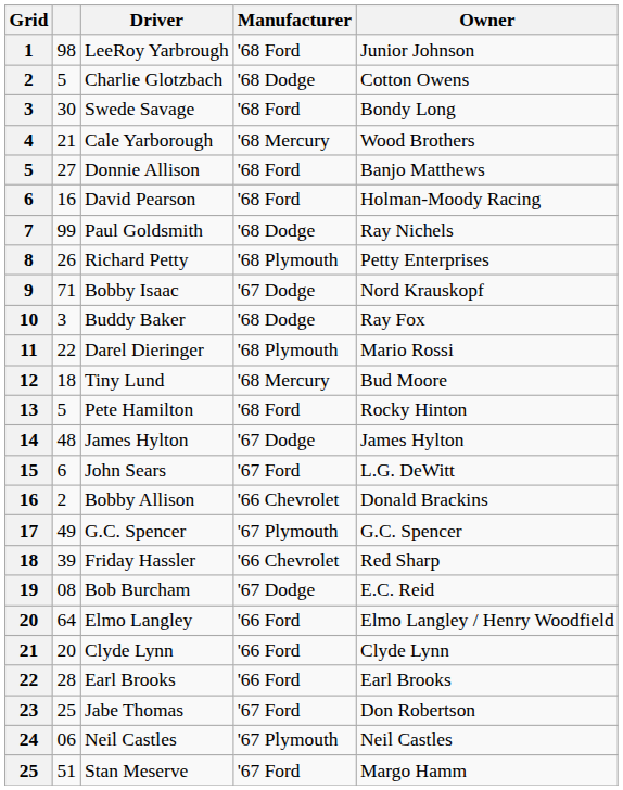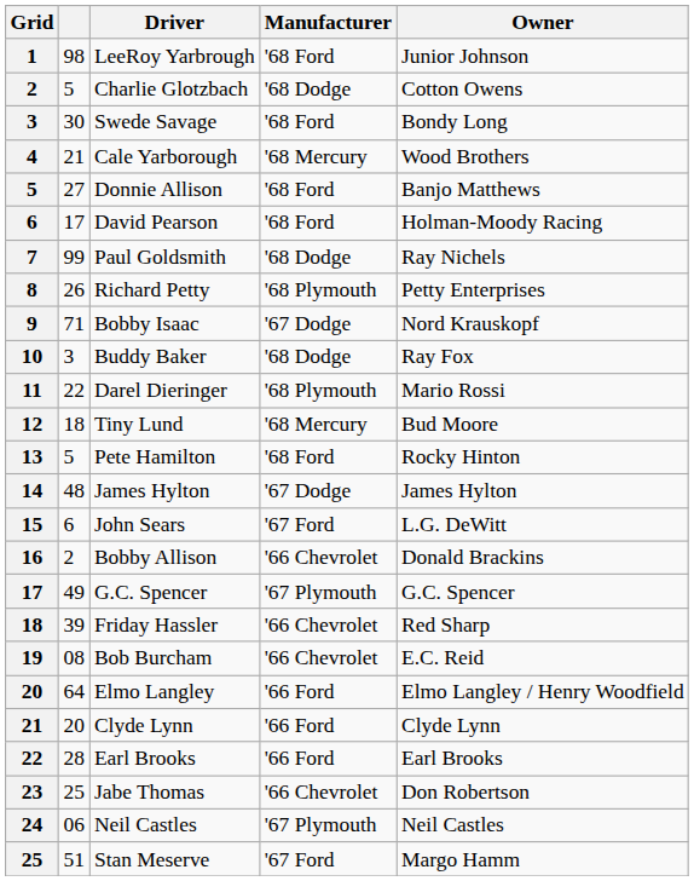 <table class="wikitable">
 <tr>
 <th>Grid</th>
 <th></th>
 <th>Driver</th>
 <th>Manufacturer</th>
 <th>Owner</th>
 </tr>
 <tr>
 <th>1</th>
 <td>98</td>
 <td>LeeRoy Yarbrough</td>
 <td>'68 Ford</td>
 <td>Junior Johnson</td>
 </tr>
 <tr>
 <th>2</th>
 <td>5</td>
 <td>Charlie Glotzbach</td>
 <td>'68 Dodge</td>
 <td>Cotton Owens</td>
 </tr>
 <tr>
 <th>3</th>
 <td>30</td>
 <td>Swede Savage</td>
 <td>'68 Ford</td>
 <td>Bondy Long</td>
 </tr>
 <tr>
 <th>4</th>
 <td>21</td>
 <td>Cale Yarborough</td>
 <td>'68 Mercury</td>
 <td>Wood Brothers</td>
 </tr>
 <tr>
 <th>5</th>
 <td>27</td>
 <td>Donnie Allison</td>
 <td>'68 Ford</td>
 <td>Banjo Matthews</td>
 </tr>
 <tr>
 <th>6</th>
-<td>16</td>
+<td>17</td>
 <td>David Pearson</td>
 <td>'68 Ford</td>
 <td>Holman-Moody Racing</td>
 </tr>
 <tr>
 <th>7</th>
 <td>99</td>
 <td>Paul Goldsmith</td>
 <td>'68 Dodge</td>
 <td>Ray Nichels</td>
 </tr>
 <tr>
 <th>8</th>
 <td>26</td>
 <td>Richard Petty</td>
 <td>'68 Plymouth</td>
 <td>Petty Enterprises</td>
 </tr>
 <tr>
 <th>9</th>
 <td>71</td>
 <td>Bobby Isaac</td>
 <td>'67 Dodge</td>
 <td>Nord Krauskopf</td>
 </tr>
 <tr>
 <th>10</th>
 <td>3</td>
 <td>Buddy Baker</td>
 <td>'68 Dodge</td>
 <td>Ray Fox</td>
 </tr>
 <tr>
 <th>11</th>
 <td>22</td>
 <td>Darel Dieringer</td>
 <td>'68 Plymouth</td>
 <td>Mario Rossi</td>
 </tr>
 <tr>
 <th>12</th>
 <td>18</td>
 <td>Tiny Lund</td>
 <td>'68 Mercury</td>
 <td>Bud Moore</td>
 </tr>
 <tr>
 <th>13</th>
 <td>5</td>
 <td>Pete Hamilton</td>
 <td>'68 Ford</td>
 <td>Rocky Hinton</td>
 </tr>
 <tr>
 <th>14</th>
 <td>48</td>
 <td>James Hylton</td>
 <td>'67 Dodge</td>
 <td>James Hylton</td>
 </tr>
 <tr>
 <th>15</th>
 <td>6</td>
 <td>John Sears</td>
 <td>'67 Ford</td>
 <td>L.G. DeWitt</td>
 </tr>
 <tr>
 <th>16</th>
 <td>2</td>
 <td>Bobby Allison</td>
 <td>'66 Chevrolet</td>
 <td>Donald Brackins</td>
 </tr>
 <tr>
 <th>17</th>
 <td>49</td>
 <td>G.C. Spencer</td>
 <td>'67 Plymouth</td>
 <td>G.C. Spencer</td>
 </tr>
 <tr>
 <th>18</th>
 <td>39</td>
 <td>Friday Hassler</td>
 <td>'66 Chevrolet</td>
 <td>Red Sharp</td>
 </tr>
 <tr>
 <th>19</th>
 <td>08</td>
 <td>Bob Burcham</td>
-<td>'67 Dodge</td>
+<td>'66 Chevrolet</td>
 <td>E.C. Reid</td>
 </tr>
 <tr>
 <th>20</th>
 <td>64</td>
 <td>Elmo Langley</td>
 <td>'66 Ford</td>
 <td>Elmo Langley / Henry Woodfield</td>
 </tr>
 <tr>
 <th>21</th>
 <td>20</td>
 <td>Clyde Lynn</td>
 <td>'66 Ford</td>
 <td>Clyde Lynn</td>
 </tr>
 <tr>
 <th>22</th>
 <td>28</td>
 <td>Earl Brooks</td>
 <td>'66 Ford</td>
 <td>Earl Brooks</td>
 </tr>
 <tr>
 <th>23</th>
 <td>25</td>
 <td>Jabe Thomas</td>
-<td>'67 Ford</td>
+<td>'66 Chevrolet</td>
 <td>Don Robertson</td>
 </tr>
 <tr>
 <th>24</th>
 <td>06</td>
 <td>Neil Castles</td>
 <td>'67 Plymouth</td>
 <td>Neil Castles</td>
 </tr>
 <tr>
 <th>25</th>
 <td>51</td>
 <td>Stan Meserve</td>
 <td>'67 Ford</td>
 <td>Margo Hamm</td>
 </tr>
 </table>
